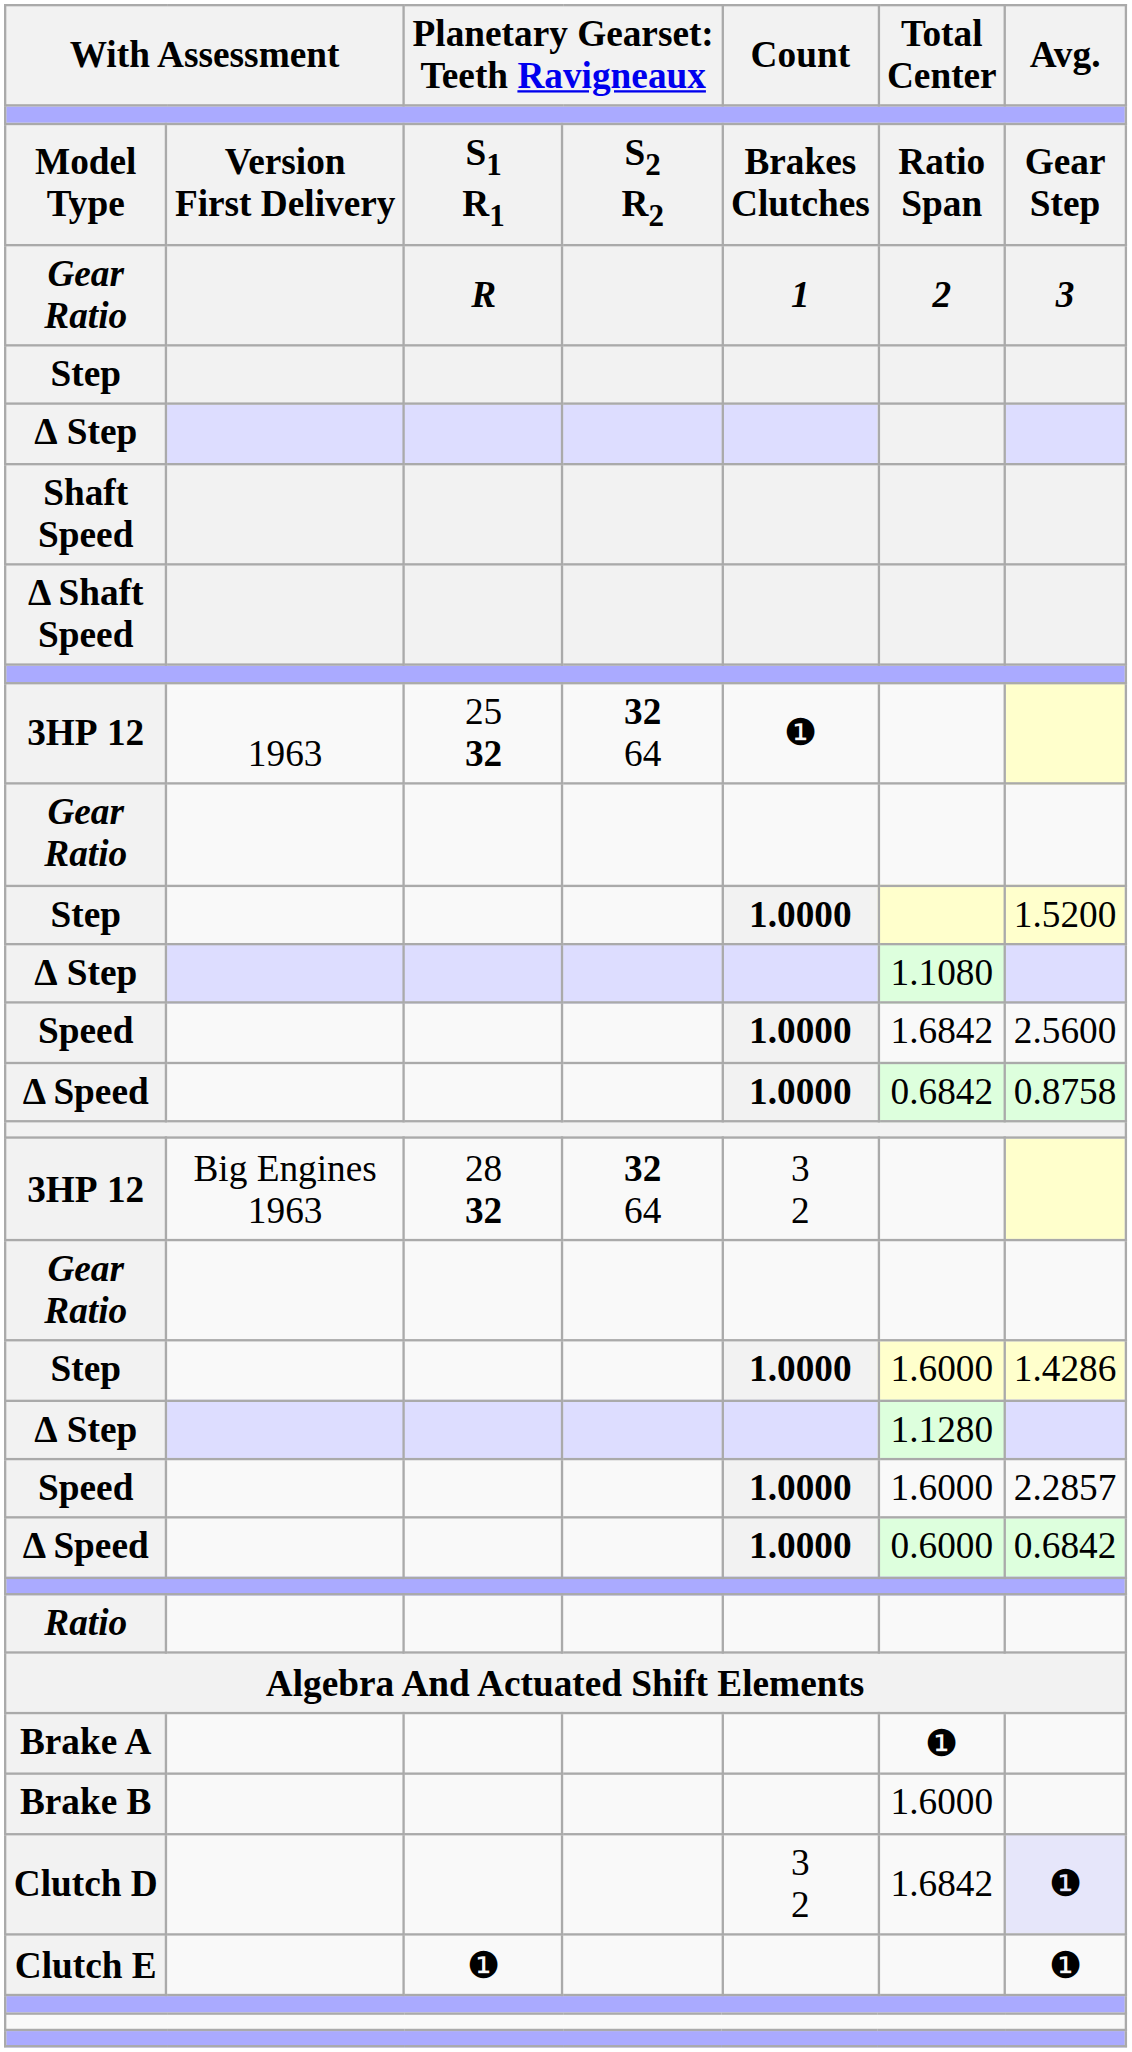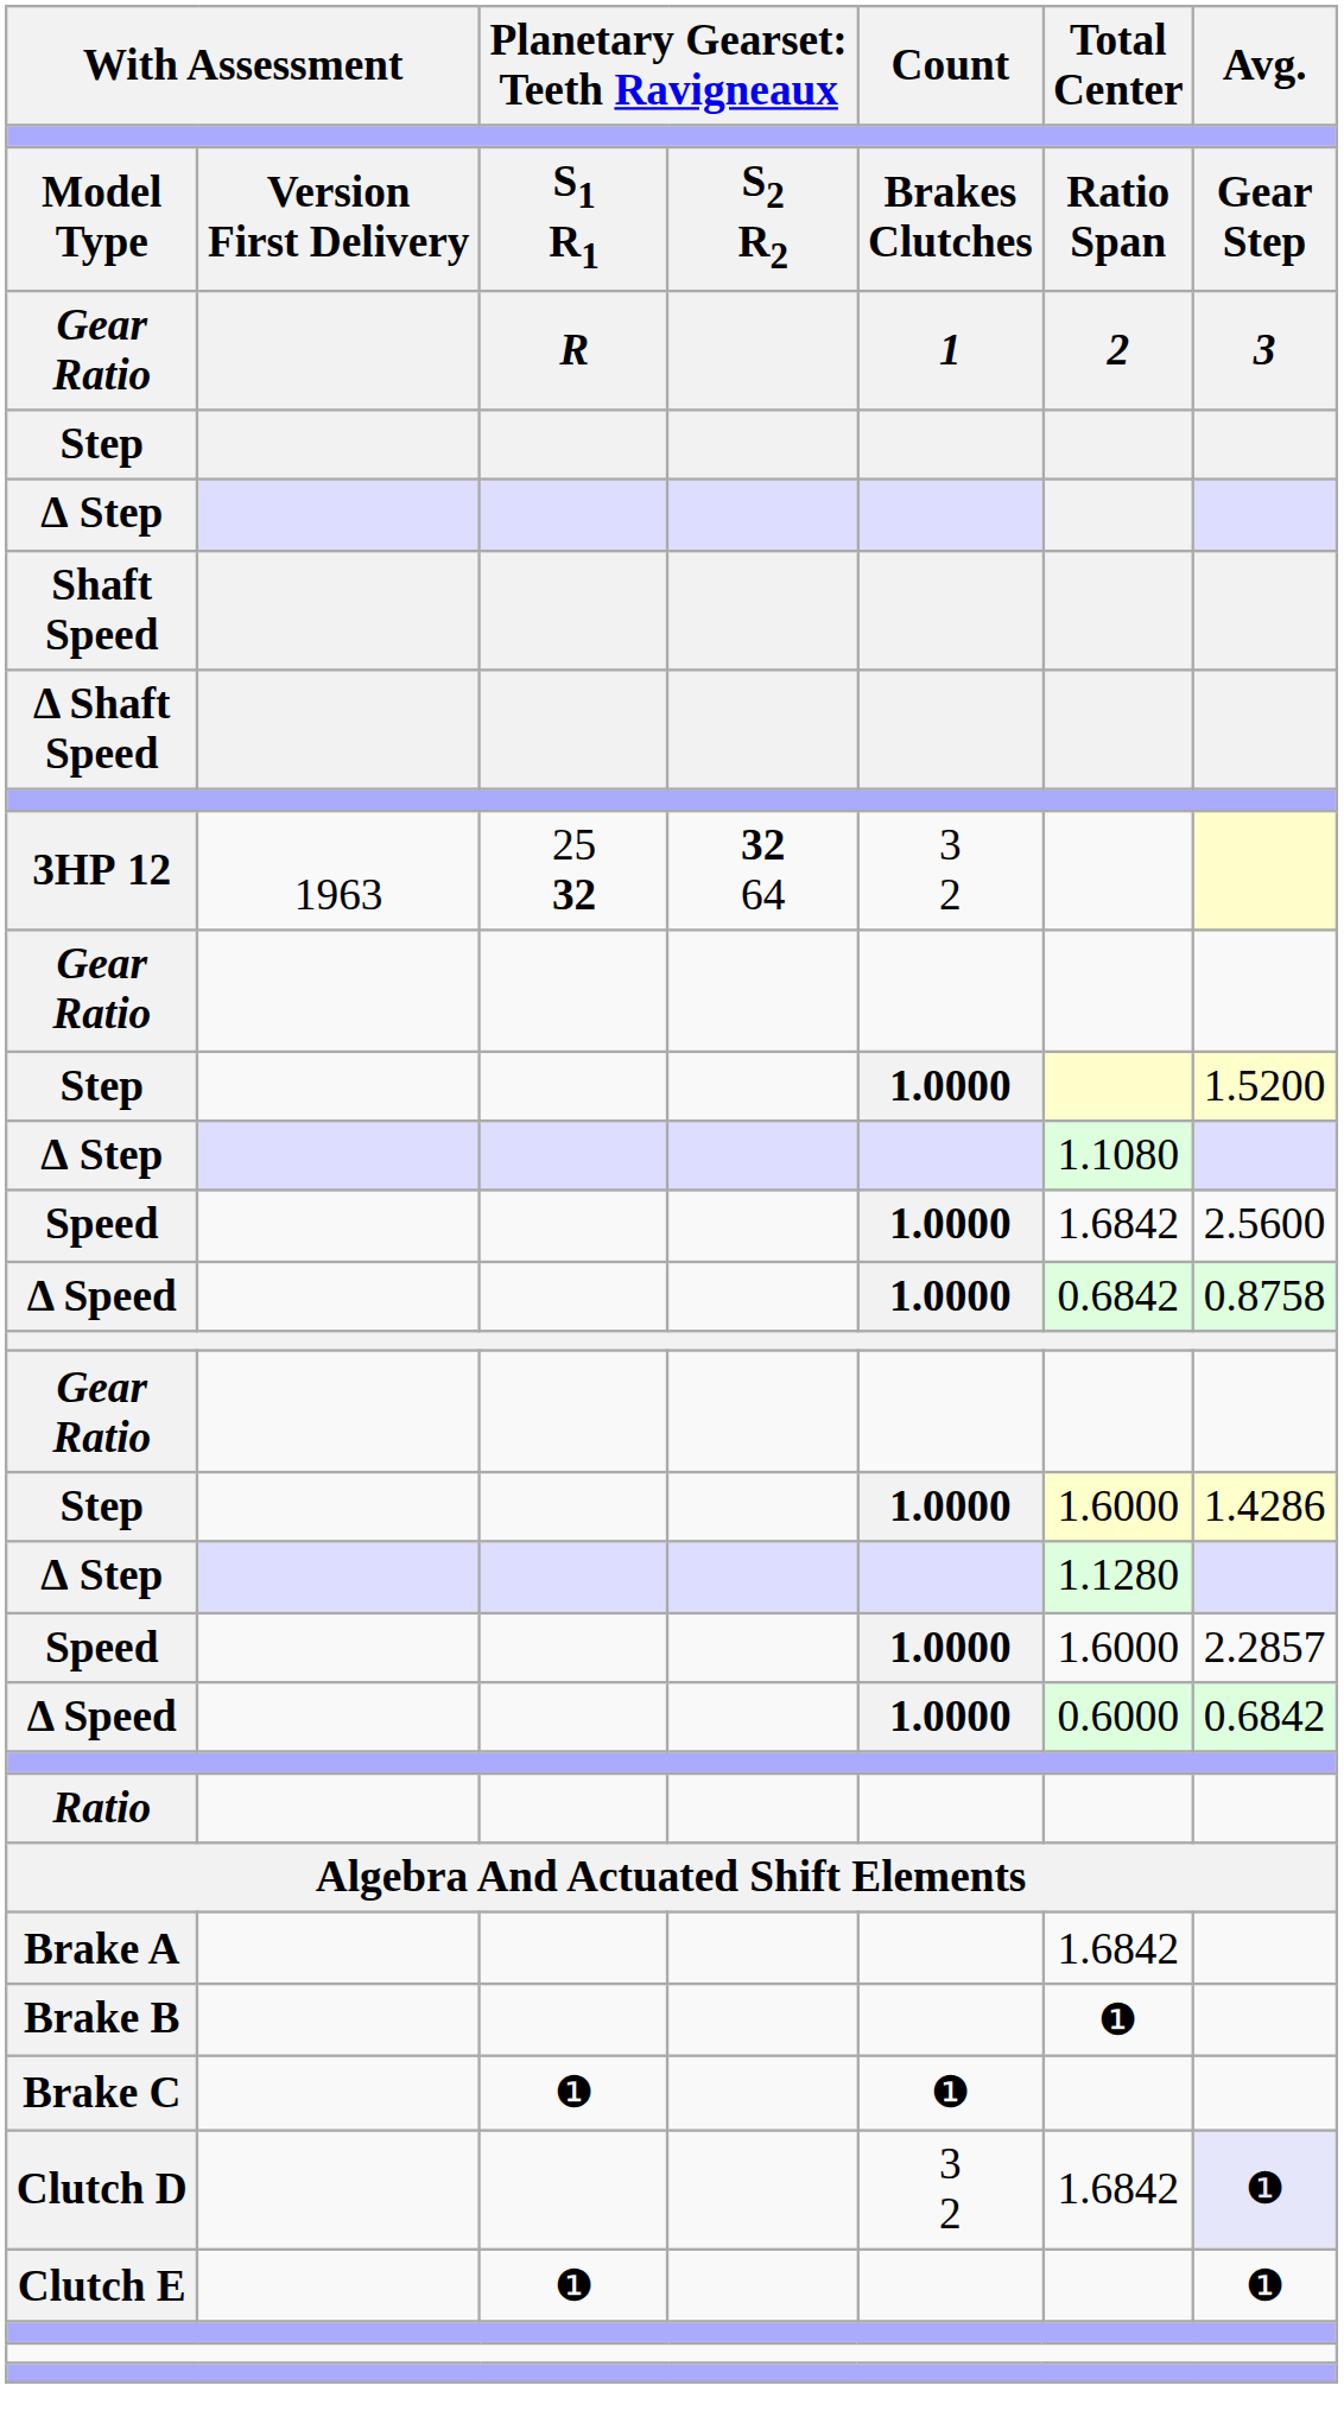 <table class="wikitable collapsible" style="text-align:center">
 <tr>
 <th colspan=2>With Assessment</th>
 <th colspan=2>Planetary Gearset:<br>Teeth <a href='#'>Ravigneaux</a></th>
 <th>Count</th>
 <th>Total<br>Center</th>
 <th>Avg.</th>
 </tr>
 <tr>
 <td colspan=7 style="background:#AAF;"></td>
 </tr>
 <tr>
 <th>Model<br>Type</th>
 <th>Version<br>First Delivery</th>
 <th>S<sub>1</sub><br>R<sub>1</sub></th>
 <th>S<sub>2</sub><br>R<sub>2</sub></th>
 <th>Brakes<br>Clutches</th>
 <th>Ratio<br>Span</th>
 <th>Gear<br>Step</th>
 </tr>
 <tr style="font-style:italic;">
 <th>Gear<br>Ratio</th>
 <th></th>
 <th>R<br></th>
 <th></th>
 <th>1<br></th>
 <th>2<br></th>
 <th>3<br></th>
 </tr>
 <tr>
 <th>Step</th>
 <th></th>
 <th></th>
 <th></th>
 <th></th>
 <th></th>
 <th></th>
 </tr>
 <tr>
 <th>Δ Step</th>
 <th style="background:#DDF;"></th>
 <th style="background:#DDF;"></th>
 <th style="background:#DDF;"></th>
 <th style="background:#DDF;"></th>
 <th></th>
 <th style="background:#DDF;"></th>
 </tr>
 <tr>
 <th>Shaft<br>Speed</th>
 <th></th>
 <th></th>
 <th></th>
 <th></th>
 <th></th>
 <th></th>
 </tr>
 <tr>
 <th>Δ Shaft<br>Speed</th>
 <th></th>
 <th></th>
 <th></th>
 <th></th>
 <th></th>
 <th></th>
 </tr>
 <tr>
 <td colspan=7 style="background:#AAF;"></td>
 </tr>
 <tr>
 <th>3HP 12</th>
 <td><br>1963</td>
 <td>25<br><strong>32</strong></td>
 <td><strong>32</strong><br>64</td>
-<td>❶</td>
+<td>3<br>2</td>
 <td><br></td>
 <td style="background:#FFC;"></td>
 </tr>
 <tr style="font-style:italic;">
 <th>Gear<br>Ratio</th>
 <td></td>
 <td></td>
 <td></td>
 <td><br></td>
 <td></td>
 <td><br></td>
 </tr>
 <tr>
 <th>Step</th>
 <td></td>
 <td></td>
 <td></td>
 <th>1.0000</th>
 <td style="background:#FFC;"></td>
 <td style="background:#FFC;">1.5200</td>
 </tr>
 <tr>
 <th>Δ Step</th>
 <td style="background:#DDF;"></td>
 <td style="background:#DDF;"></td>
 <td style="background:#DDF;"></td>
 <td style="background:#DDF;"></td>
 <td style="background:#DFD;">1.1080</td>
 <td style="background:#DDF;"></td>
 </tr>
 <tr>
 <th>Speed</th>
 <td></td>
 <td></td>
 <td></td>
 <th>1.0000</th>
 <td>1.6842</td>
 <td>2.5600</td>
 </tr>
 <tr>
 <th>Δ Speed</th>
 <td></td>
 <td></td>
 <td></td>
 <th>1.0000</th>
 <td style="background:#DFD;">0.6842</td>
 <td style="background:#DFD;">0.8758</td>
 </tr>
 <tr>
 <th colspan=7></th>
-</tr>
-<tr>
-<th>3HP 12</th>
-<td>Big Engines<br>1963</td>
-<td>28<br><strong>32</strong></td>
-<td><strong>32</strong><br>64</td>
-<td>3<br>2</td>
-<td><br></td>
-<td style="background:#FFC;"></td>
 </tr>
 <tr style="font-style:italic;">
 <th>Gear<br>Ratio</th>
 <td></td>
 <td></td>
 <td></td>
 <td><br></td>
 <td><br></td>
 <td><br></td>
 </tr>
 <tr>
 <th>Step</th>
 <td></td>
 <td></td>
 <td></td>
 <th>1.0000</th>
 <td style="background:#FFC;">1.6000</td>
 <td style="background:#FFC;">1.4286</td>
 </tr>
 <tr>
 <th>Δ Step</th>
 <td style="background:#DDF;"></td>
 <td style="background:#DDF;"></td>
 <td style="background:#DDF;"></td>
 <td style="background:#DDF;"></td>
 <td style="background:#DFD;">1.1280</td>
 <td style="background:#DDF;"></td>
 </tr>
 <tr>
 <th>Speed</th>
 <td></td>
 <td></td>
 <td></td>
 <th>1.0000</th>
 <td>1.6000</td>
 <td>2.2857</td>
 </tr>
 <tr>
 <th>Δ Speed</th>
 <td></td>
 <td></td>
 <td></td>
 <th>1.0000</th>
 <td style="background:#DFD;">0.6000</td>
 <td style="background:#DFD;">0.6842</td>
 </tr>
 <tr>
 <td colspan=7 style="background:#AAF;"></td>
 </tr>
 <tr style="font-style:italic;">
 <th>Ratio</th>
 <td></td>
 <td></td>
 <td></td>
 <td></td>
 <td></td>
 <td></td>
 </tr>
 <tr>
 <th colspan=7>Algebra And Actuated Shift Elements</th>
 </tr>
 <tr>
 <th>Brake A</th>
 <td></td>
 <td></td>
 <td></td>
 <td></td>
-<td>❶</td>
+<td>1.6842</td>
 <td></td>
 </tr>
 <tr>
 <th>Brake B</th>
 <td></td>
 <td></td>
 <td></td>
 <td></td>
-<td>1.6000</td>
+<td>❶</td>
+<td></td>
+</tr>
+<tr>
+<th>Brake C</th>
+<td></td>
+<td>❶</td>
+<td></td>
+<td>❶</td>
+<td></td>
 <td></td>
 </tr>
 <tr>
 <th>Clutch D</th>
 <td></td>
 <td></td>
 <td></td>
 <td>3<br>2</td>
 <td>1.6842</td>
 <td style="background: lavender;">❶</td>
 </tr>
 <tr>
 <th>Clutch E</th>
 <td></td>
 <td>❶</td>
 <td></td>
 <td></td>
 <td></td>
 <td>❶</td>
 </tr>
 <tr>
 <td colspan="7" style="background:#AAF;"></td>
 </tr>
 <tr>
 <td colspan="7"></td>
 </tr>
 <tr>
 <td colspan="7" style="background:#AAF;"></td>
 </tr>
 </table>
